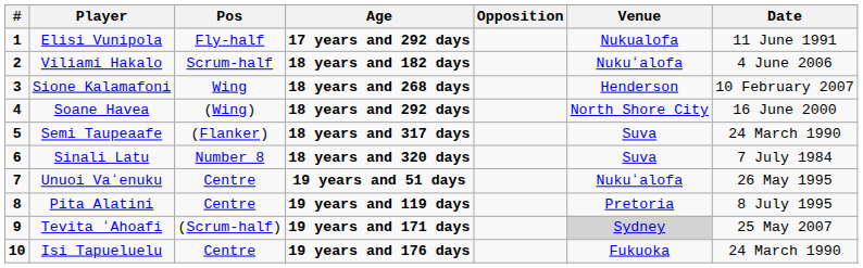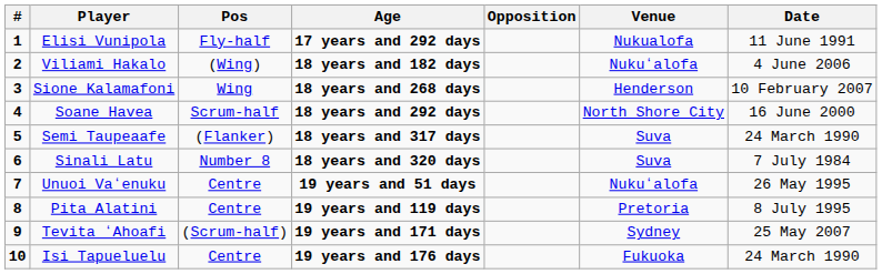 <table class="wikitable" style="text-align:center;">
 <tr>
 <th>#</th>
 <th>Player</th>
 <th>Pos</th>
 <th>Age</th>
 <th>Opposition</th>
 <th>Venue</th>
 <th>Date</th>
 </tr>
 <tr>
 <td><strong>1</strong></td>
 <td><a href='#'>Elisi Vunipola</a></td>
 <td><a href='#'>Fly-half</a></td>
 <td><strong>17 years and 292 days</strong></td>
 <td></td>
 <td> <a href='#'>Nukualofa</a></td>
 <td>11 June 1991</td>
 </tr>
 <tr>
 <td><strong>2</strong></td>
 <td><a href='#'>Viliami Hakalo</a></td>
-<td><a href='#'>Scrum-half</a></td>
+<td>(<a href='#'>Wing</a>)</td>
 <td><strong>18 years and 182 days</strong></td>
 <td></td>
 <td> <a href='#'>Nukuʻalofa</a></td>
 <td>4 June 2006</td>
 </tr>
 <tr>
 <td><strong>3</strong></td>
 <td><a href='#'>Sione Kalamafoni</a></td>
 <td><a href='#'>Wing</a></td>
 <td><strong>18 years and 268 days</strong></td>
 <td></td>
 <td> <a href='#'>Henderson</a></td>
 <td>10 February 2007</td>
 </tr>
 <tr>
 <td><strong>4</strong></td>
 <td><a href='#'>Soane Havea</a></td>
-<td>(<a href='#'>Wing</a>)</td>
+<td><a href='#'>Scrum-half</a></td>
 <td><strong>18 years and 292 days</strong></td>
 <td></td>
 <td> <a href='#'>North Shore City</a></td>
 <td>16 June 2000</td>
 </tr>
 <tr>
 <td><strong>5</strong></td>
 <td><a href='#'>Semi Taupeaafe</a></td>
 <td>(<a href='#'>Flanker</a>)</td>
 <td><strong>18 years and 317 days</strong></td>
 <td></td>
 <td> <a href='#'>Suva</a></td>
 <td>24 March 1990</td>
 </tr>
 <tr>
 <td><strong>6</strong></td>
 <td><a href='#'>Sinali Latu</a></td>
 <td><a href='#'>Number 8</a></td>
 <td><strong>18 years and 320 days</strong></td>
 <td></td>
 <td> <a href='#'>Suva</a></td>
 <td>7 July 1984</td>
 </tr>
 <tr>
 <td><strong>7</strong></td>
 <td><a href='#'>Unuoi Vaʻenuku</a></td>
 <td><a href='#'>Centre</a></td>
 <td><strong>19 years and 51 days</strong></td>
 <td></td>
 <td> <a href='#'>Nukuʻalofa</a></td>
 <td>26 May 1995</td>
 </tr>
 <tr>
 <td><strong>8</strong></td>
 <td><a href='#'>Pita Alatini</a></td>
 <td><a href='#'>Centre</a></td>
 <td><strong>19 years and 119 days</strong></td>
 <td></td>
 <td> <a href='#'>Pretoria</a></td>
 <td>8 July 1995</td>
 </tr>
 <tr>
 <td><strong>9</strong></td>
 <td><a href='#'>Tevita ʻAhoafi</a></td>
 <td>(<a href='#'>Scrum-half</a>)</td>
 <td><strong>19 years and 171 days</strong></td>
 <td></td>
-<td style="background: lightgrey;"> <a href='#'>Sydney</a></td>
+<td> <a href='#'>Sydney</a></td>
 <td>25 May 2007</td>
 </tr>
 <tr>
 <td><strong>10</strong></td>
 <td><a href='#'>Isi Tapueluelu</a></td>
 <td><a href='#'>Centre</a></td>
 <td><strong>19 years and 176 days</strong></td>
 <td></td>
 <td> <a href='#'>Fukuoka</a></td>
 <td>24 March 1990</td>
 </tr>
 </table>
